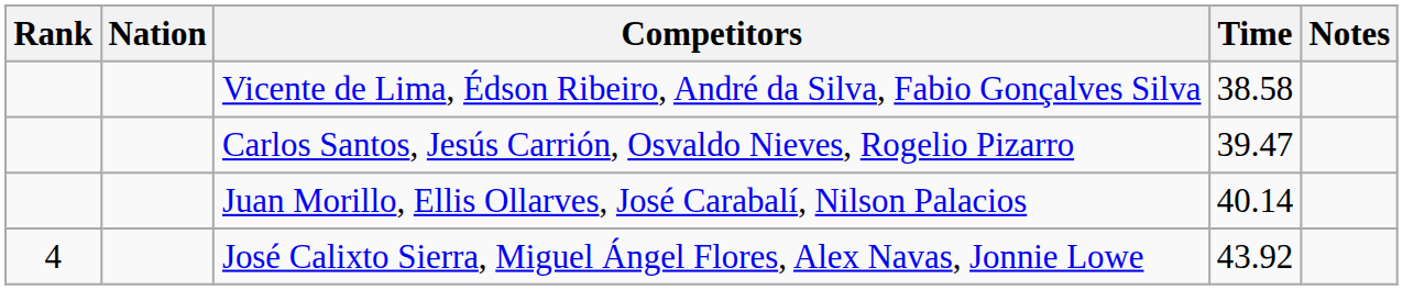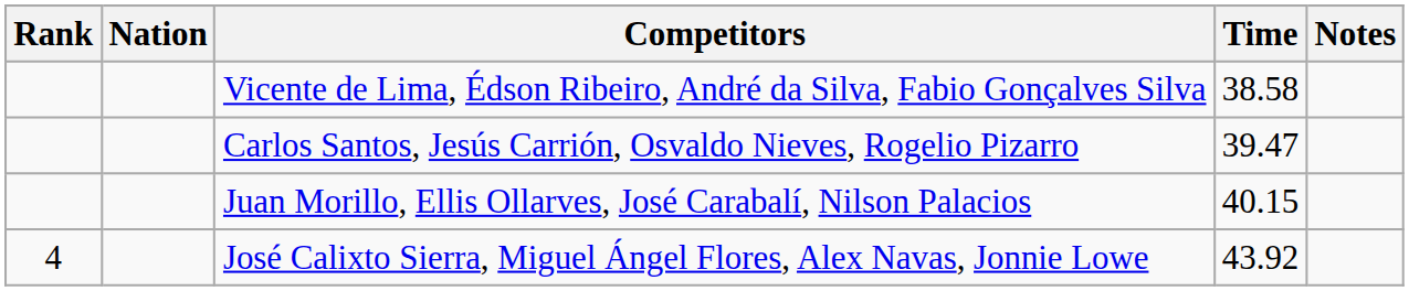 <table class="wikitable sortable" style="text-align:center; font-size:95%">
 <tr>
 <th>Rank</th>
 <th>Nation</th>
 <th>Competitors</th>
 <th>Time</th>
 <th>Notes</th>
 </tr>
 <tr>
 <td></td>
 <td align=left></td>
 <td align=left><a href='#'>Vicente de Lima</a>, <a href='#'>Édson Ribeiro</a>, <a href='#'>André da Silva</a>, <a href='#'>Fabio Gonçalves Silva</a></td>
 <td>38.58</td>
 <td></td>
 </tr>
 <tr>
 <td></td>
 <td align=left></td>
 <td align=left><a href='#'>Carlos Santos</a>, <a href='#'>Jesús Carrión</a>, <a href='#'>Osvaldo Nieves</a>, <a href='#'>Rogelio Pizarro</a></td>
 <td>39.47</td>
 <td></td>
 </tr>
 <tr>
 <td></td>
 <td align=left></td>
 <td align=left><a href='#'>Juan Morillo</a>, <a href='#'>Ellis Ollarves</a>, <a href='#'>José Carabalí</a>, <a href='#'>Nilson Palacios</a></td>
-<td>40.14</td>
+<td>40.15</td>
 <td></td>
 </tr>
 <tr>
 <td>4</td>
 <td align=left></td>
 <td align=left><a href='#'>José Calixto Sierra</a>, <a href='#'>Miguel Ángel Flores</a>, <a href='#'>Alex Navas</a>, <a href='#'>Jonnie Lowe</a></td>
 <td>43.92</td>
 <td></td>
 </tr>
 </table>
